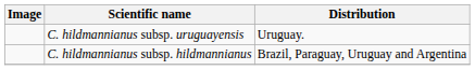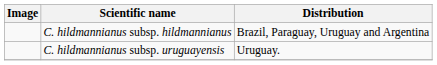 <table class="wikitable">
 <tr>
 <th>Image</th>
 <th>Scientific name</th>
 <th>Distribution</th>
 </tr>
 <tr>
 <td></td>
+<td><em>C. hildmannianus</em> subsp. <em>hildmannianus</em></td>
+<td>Brazil, Paraguay, Uruguay and Argentina</td>
+</tr>
+<tr>
+<td></td>
 <td><em>C. hildmannianus</em> subsp. <em>uruguayensis</em></td>
 <td>Uruguay.</td>
 </tr>
 <tr>
-<td></td>
-<td><em>C. hildmannianus</em> subsp. <em>hildmannianus</em></td>
-<td>Brazil, Paraguay, Uruguay and Argentina</td>
-</tr>
-<tr>
 </tr>
 </table>
